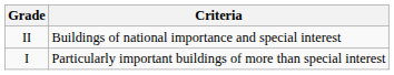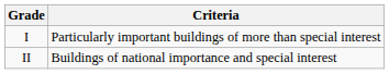 <table class="wikitable">
 <tr>
 <th>Grade</th>
 <th>Criteria</th>
 </tr>
 <tr>
+<td align="center" >I</td>
+<td>Particularly important buildings of more than special interest</td>
+</tr>
+<tr>
 <td align="center" >II</td>
 <td>Buildings of national importance and special interest</td>
 </tr>
-<tr>
-<td align="center" >I</td>
-<td>Particularly important buildings of more than special interest</td>
-</tr>
 </table>
